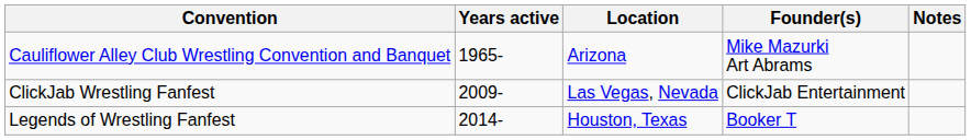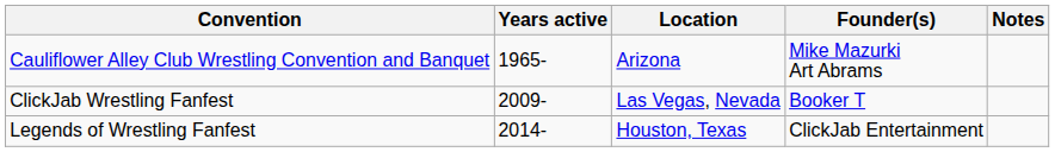 <table class="sortable wikitable">
 <tr>
 <th>Convention</th>
 <th>Years active</th>
 <th>Location</th>
 <th>Founder(s)</th>
 <th>Notes</th>
 </tr>
 <tr>
 <td><a href='#'>Cauliflower Alley Club Wrestling Convention and Banquet</a></td>
 <td>1965-</td>
 <td><a href='#'>Arizona</a></td>
 <td><a href='#'>Mike Mazurki</a><br>Art Abrams</td>
 <td></td>
 </tr>
 <tr>
 <td>ClickJab Wrestling Fanfest</td>
 <td>2009-</td>
 <td><a href='#'>Las Vegas</a>, <a href='#'>Nevada</a></td>
-<td>ClickJab Entertainment</td>
+<td><a href='#'>Booker T</a></td>
 <td></td>
 </tr>
 <tr>
 <td>Legends of Wrestling Fanfest</td>
 <td>2014-</td>
 <td><a href='#'>Houston, Texas</a></td>
-<td><a href='#'>Booker T</a></td>
+<td>ClickJab Entertainment</td>
 <td></td>
 </tr>
 </table>
